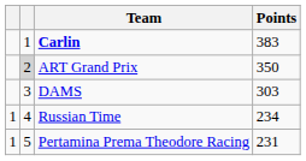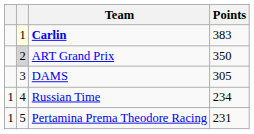 <table class="wikitable" style="font-size: 85%;">
 <tr>
 <th></th>
 <th></th>
 <th>Team</th>
 <th>Points</th>
 </tr>
 <tr>
 <td></td>
-<td align="center">1</td>
+<td align="center" style="background: lightyellow;">1</td>
 <td> <strong><a href='#'>Carlin</a></strong></td>
 <td>383</td>
 </tr>
 <tr>
 <td></td>
 <td align="center" style="background: lightgrey;">2</td>
 <td> <a href='#'>ART Grand Prix</a></td>
 <td>350</td>
 </tr>
 <tr>
 <td></td>
 <td align="center">3</td>
 <td> <a href='#'>DAMS</a></td>
-<td>303</td>
+<td>305</td>
 </tr>
 <tr>
 <td> 1</td>
 <td align="center">4</td>
 <td> <a href='#'>Russian Time</a></td>
 <td>234</td>
 </tr>
 <tr>
 <td> 1</td>
 <td align="center">5</td>
 <td> <a href='#'>Pertamina Prema Theodore Racing</a></td>
 <td>231</td>
 </tr>
 </table>
